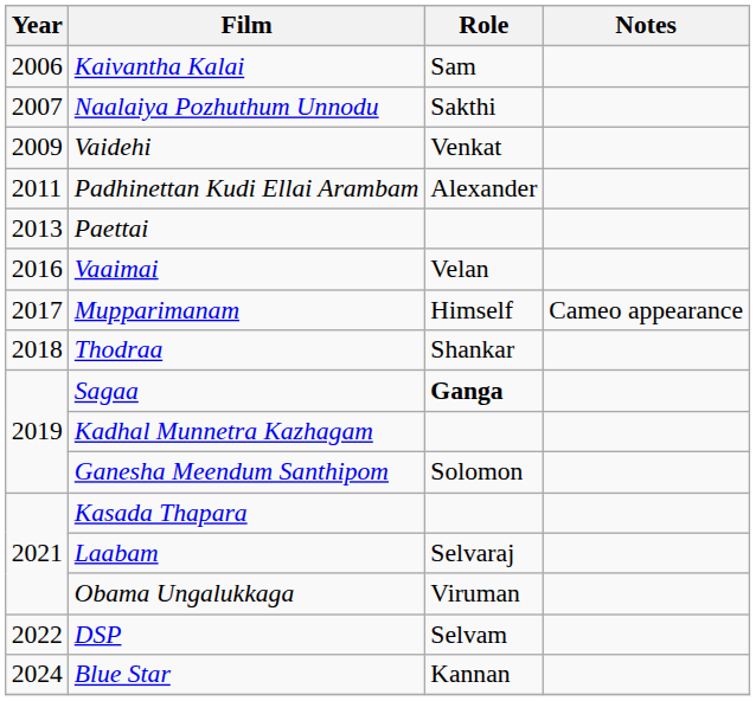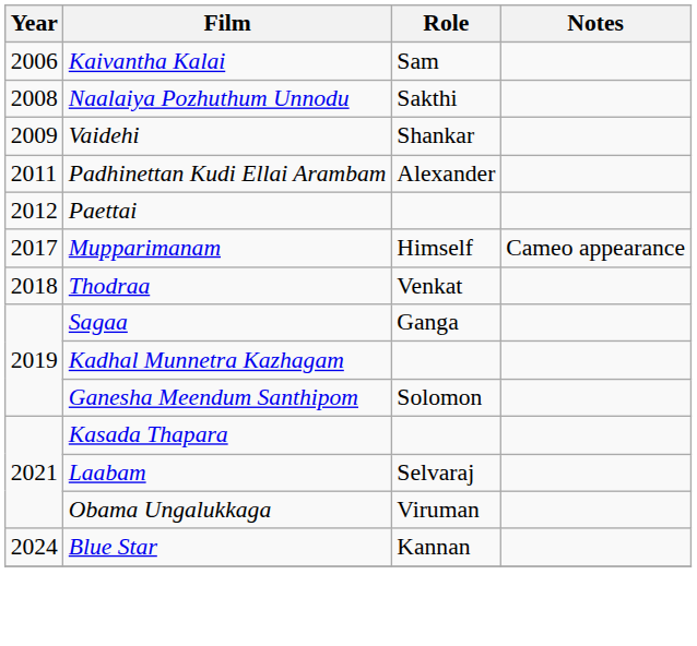 <table class="wikitable">
 <tr style="background:#ccc; text-align:center;">
 <th>Year</th>
 <th>Film</th>
 <th>Role</th>
 <th>Notes</th>
 </tr>
 <tr>
 <td>2006</td>
 <td><em><a href='#'>Kaivantha Kalai</a></em></td>
 <td>Sam</td>
 <td></td>
 </tr>
 <tr>
-<td>2007</td>
+<td>2008</td>
 <td><em><a href='#'>Naalaiya Pozhuthum Unnodu</a> </em></td>
 <td>Sakthi</td>
 <td></td>
 </tr>
 <tr>
 <td>2009</td>
 <td><em>Vaidehi</em></td>
-<td>Venkat</td>
+<td>Shankar</td>
 <td></td>
 </tr>
 <tr>
 <td>2011</td>
 <td><em>Padhinettan Kudi Ellai Arambam</em></td>
 <td>Alexander</td>
 <td></td>
 </tr>
 <tr>
-<td>2013</td>
+<td>2012</td>
 <td><em>Paettai</em></td>
 <td></td>
-<td></td>
-</tr>
-<tr>
-<td>2016</td>
-<td><em><a href='#'>Vaaimai</a></em></td>
-<td>Velan</td>
 <td></td>
 </tr>
 <tr>
 <td>2017</td>
 <td><em><a href='#'>Mupparimanam</a></em></td>
 <td>Himself</td>
 <td>Cameo appearance</td>
 </tr>
 <tr>
 <td>2018</td>
 <td><em><a href='#'>Thodraa</a></em></td>
-<td>Shankar</td>
+<td>Venkat</td>
 <td></td>
 </tr>
 <tr>
 <td rowspan="3">2019</td>
 <td><em><a href='#'>Sagaa</a></em></td>
-<td><strong>Ganga</strong></td>
+<td>Ganga</td>
 <td></td>
 </tr>
 <tr>
 <td><em><a href='#'>Kadhal Munnetra Kazhagam</a></em></td>
 <td></td>
 <td></td>
 </tr>
 <tr>
 <td><em><a href='#'>Ganesha Meendum Santhipom</a></em></td>
 <td>Solomon</td>
 <td></td>
 </tr>
 <tr>
 <td rowspan="3">2021</td>
 <td><em><a href='#'>Kasada Thapara</a></em></td>
 <td></td>
 <td></td>
 </tr>
 <tr>
 <td><em><a href='#'>Laabam</a></em></td>
 <td>Selvaraj</td>
 <td></td>
 </tr>
 <tr>
 <td><em>Obama Ungalukkaga</em></td>
 <td>Viruman</td>
 <td></td>
 </tr>
 <tr>
-<td>2022</td>
-<td><em><a href='#'>DSP</a></em></td>
-<td>Selvam</td>
-<td></td>
-</tr>
-<tr>
 <td>2024</td>
 <td><em><a href='#'>Blue Star</a></em></td>
 <td>Kannan</td>
 <td></td>
 </tr>
 <tr>
 </tr>
 </table>
